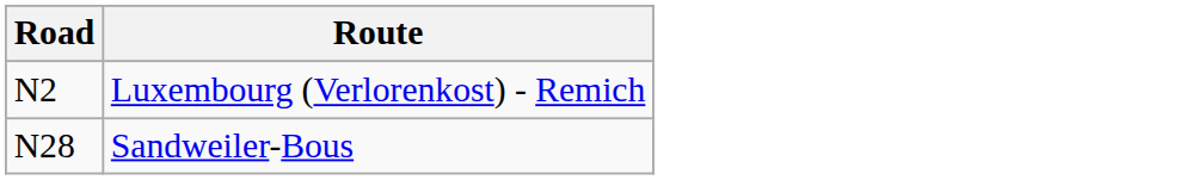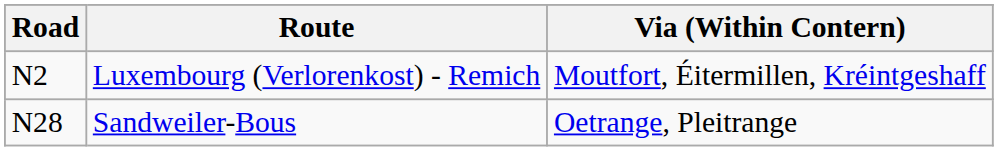 <table class="wikitable">
 <tr>
 <th>Road</th>
 <th>Route</th>
+<th>Via (Within Contern)</th>
 </tr>
 <tr>
 <td>N2</td>
 <td><a href='#'>Luxembourg</a> (<a href='#'>Verlorenkost</a>) - <a href='#'>Remich</a></td>
+<td><a href='#'>Moutfort</a>, Éitermillen, <a href='#'>Kréintgeshaff</a></td>
 </tr>
 <tr>
 <td>N28</td>
 <td><a href='#'>Sandweiler</a>-<a href='#'>Bous</a></td>
+<td><a href='#'>Oetrange</a>, Pleitrange</td>
 </tr>
 </table>
